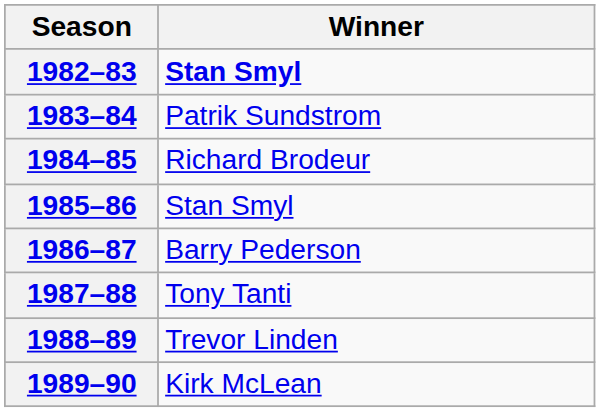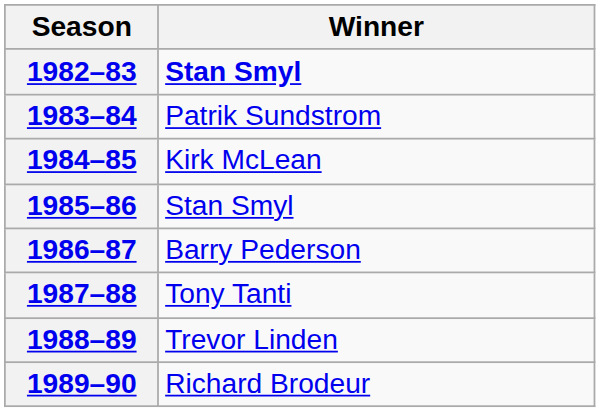 <table class="wikitable">
 <tr>
 <th scope="col" style="width:5em">Season</th>
 <th scope="col" style="width:15em">Winner</th>
 </tr>
 <tr>
 <th scope="row"><a href='#'>1982–83</a></th>
 <td><strong><a href='#'>Stan Smyl</a></strong></td>
 </tr>
 <tr>
 <th scope="row"><a href='#'>1983–84</a></th>
 <td><a href='#'>Patrik Sundstrom</a></td>
 </tr>
 <tr>
 <th scope="row"><a href='#'>1984–85</a></th>
-<td><a href='#'>Richard Brodeur</a></td>
+<td><a href='#'>Kirk McLean</a></td>
 </tr>
 <tr>
 <th scope="row"><a href='#'>1985–86</a></th>
 <td><a href='#'>Stan Smyl</a></td>
 </tr>
 <tr>
 <th scope="row"><a href='#'>1986–87</a></th>
 <td><a href='#'>Barry Pederson</a></td>
 </tr>
 <tr>
 <th scope="row"><a href='#'>1987–88</a></th>
 <td><a href='#'>Tony Tanti</a></td>
 </tr>
 <tr>
 <th scope="row"><a href='#'>1988–89</a></th>
 <td><a href='#'>Trevor Linden</a></td>
 </tr>
 <tr>
 <th scope="row"><a href='#'>1989–90</a></th>
-<td><a href='#'>Kirk McLean</a></td>
+<td><a href='#'>Richard Brodeur</a></td>
 </tr>
 </table>
